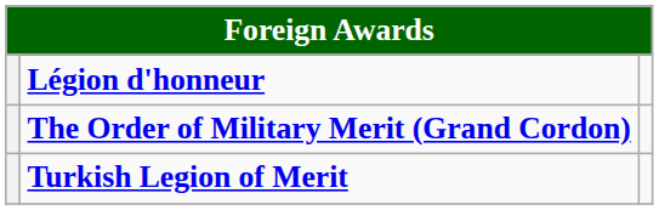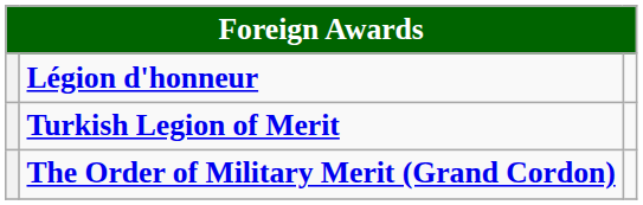 <table class="wikitable">
 <tr>
 <th colspan="3" style="background:#006400; color:#FFFFFF; text-align:center"><strong>Foreign Awards</strong></th>
 </tr>
 <tr>
 <th><strong></strong></th>
 <td><strong><a href='#'>Légion d'honneur</a></strong></td>
 <td></td>
 </tr>
 <tr>
 <th><strong></strong></th>
-<td><strong><a href='#'>The Order of Military Merit (Grand Cordon)</a></strong></td>
+<td><a href='#'><strong>Turkish Legion of Merit</strong></a></td>
 <td></td>
 </tr>
 <tr>
 <th><strong></strong></th>
-<td><a href='#'><strong>Turkish Legion of Merit</strong></a></td>
+<td><strong><a href='#'>The Order of Military Merit (Grand Cordon)</a></strong></td>
 <td></td>
 </tr>
 </table>
